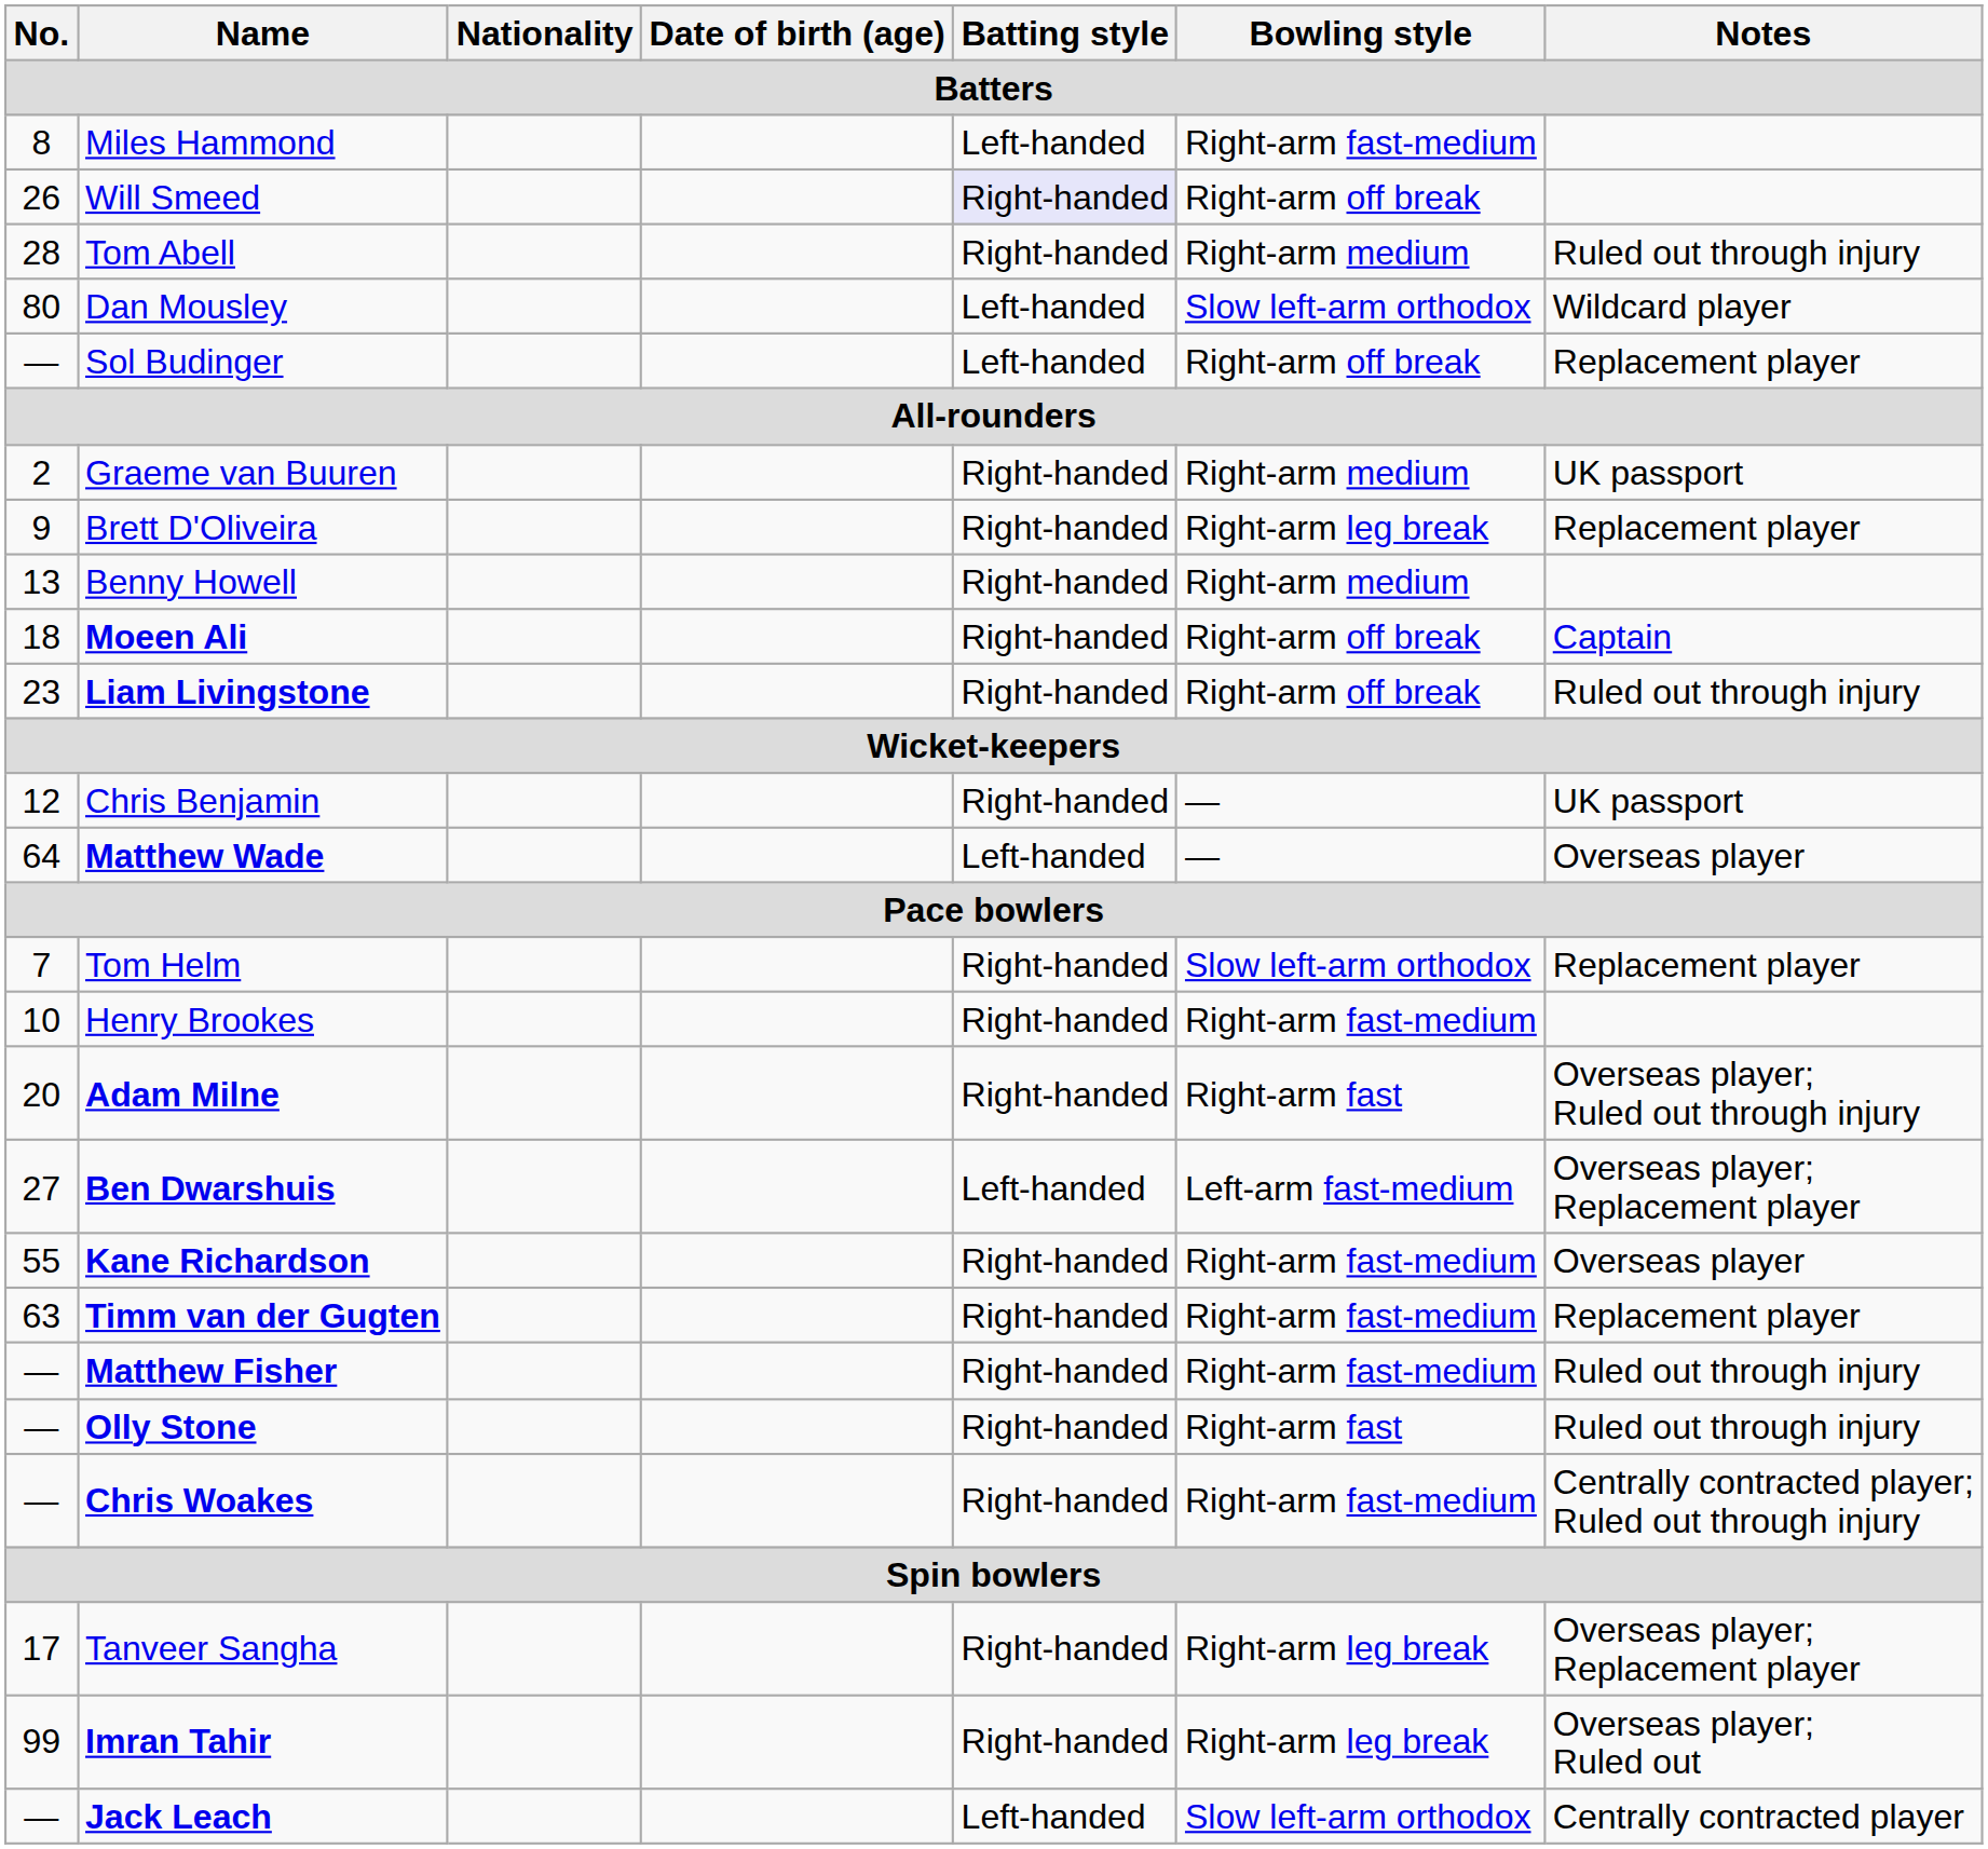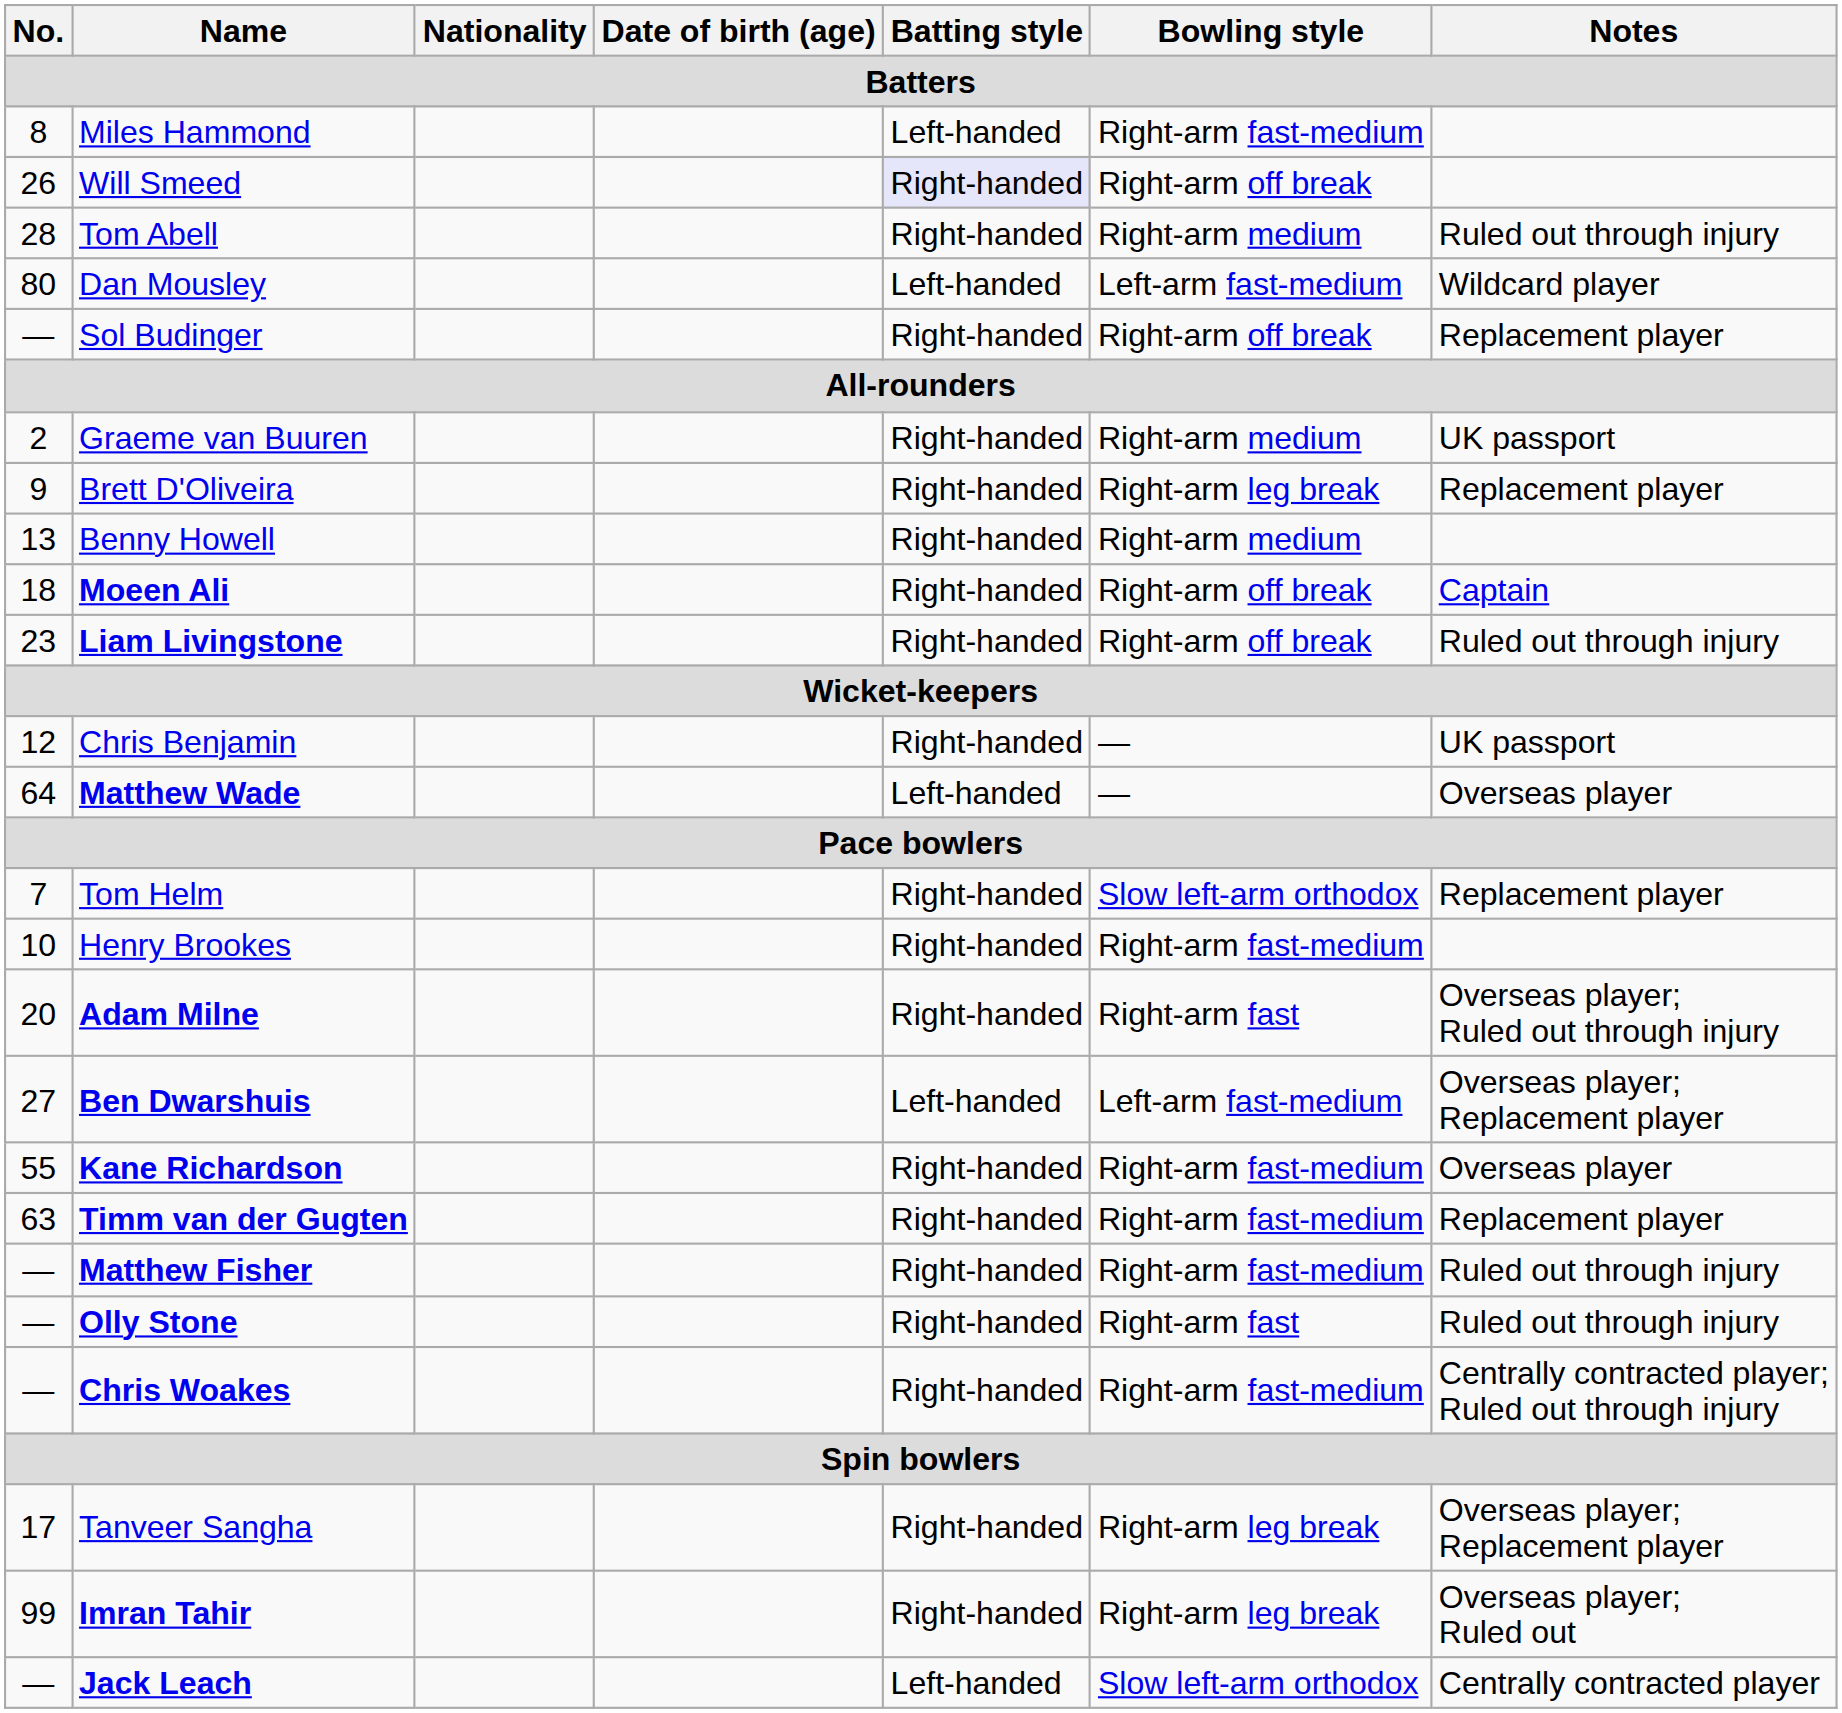 <table class="wikitable" style="font-size:95%;">
 <tr>
 <th>No.</th>
 <th>Name</th>
 <th>Nationality</th>
 <th>Date of birth (age)</th>
 <th>Batting style</th>
 <th>Bowling style</th>
 <th>Notes</th>
 </tr>
 <tr>
 <th colspan="7" style="background: #DCDCDC" align=right>Batters</th>
 </tr>
 <tr>
 <td style="text-align:center">8</td>
 <td><a href='#'>Miles Hammond</a></td>
 <td></td>
 <td></td>
 <td>Left-handed</td>
 <td>Right-arm <a href='#'>fast-medium</a></td>
 <td></td>
 </tr>
 <tr>
 <td style="text-align:center">26</td>
 <td><a href='#'>Will Smeed</a></td>
 <td></td>
 <td></td>
 <td style="background: lavender;">Right-handed</td>
 <td>Right-arm <a href='#'>off break</a></td>
 <td></td>
 </tr>
 <tr>
 <td style="text-align:center">28</td>
 <td><a href='#'>Tom Abell</a></td>
 <td></td>
 <td></td>
 <td>Right-handed</td>
 <td>Right-arm <a href='#'>medium</a></td>
 <td>Ruled out through injury</td>
 </tr>
 <tr>
 <td style="text-align:center">80</td>
 <td><a href='#'>Dan Mousley</a></td>
 <td></td>
 <td></td>
 <td>Left-handed</td>
-<td><a href='#'>Slow left-arm orthodox</a></td>
+<td>Left-arm <a href='#'>fast-medium</a></td>
 <td>Wildcard player</td>
 </tr>
 <tr>
 <td style="text-align:center">—</td>
 <td><a href='#'>Sol Budinger</a></td>
 <td></td>
 <td></td>
-<td>Left-handed</td>
+<td>Right-handed</td>
 <td>Right-arm <a href='#'>off break</a></td>
 <td>Replacement player</td>
 </tr>
 <tr>
 <th colspan="7" style="background: #DCDCDC" align=right>All-rounders</th>
 </tr>
 <tr>
 <td style="text-align:center">2</td>
 <td><a href='#'>Graeme van Buuren</a></td>
 <td></td>
 <td></td>
 <td>Right-handed</td>
 <td>Right-arm <a href='#'>medium</a></td>
 <td>UK passport</td>
 </tr>
 <tr>
 <td style="text-align:center">9</td>
 <td><a href='#'>Brett D'Oliveira</a></td>
 <td></td>
 <td></td>
 <td>Right-handed</td>
 <td>Right-arm <a href='#'>leg break</a></td>
 <td>Replacement player</td>
 </tr>
 <tr>
 <td style="text-align:center">13</td>
 <td><a href='#'>Benny Howell</a></td>
 <td></td>
 <td></td>
 <td>Right-handed</td>
 <td>Right-arm <a href='#'>medium</a></td>
 <td></td>
 </tr>
 <tr>
 <td style="text-align:center">18</td>
 <td><strong><a href='#'>Moeen Ali</a></strong></td>
 <td></td>
 <td></td>
 <td>Right-handed</td>
 <td>Right-arm <a href='#'>off break</a></td>
 <td><a href='#'>Captain</a></td>
 </tr>
 <tr>
 <td style="text-align:center">23</td>
 <td><strong><a href='#'>Liam Livingstone</a></strong></td>
 <td></td>
 <td></td>
 <td>Right-handed</td>
 <td>Right-arm <a href='#'>off break</a></td>
 <td>Ruled out through injury</td>
 </tr>
 <tr>
 <th colspan="7" style="background: #DCDCDC" align=right>Wicket-keepers</th>
 </tr>
 <tr>
 <td style="text-align:center">12</td>
 <td><a href='#'>Chris Benjamin</a></td>
 <td></td>
 <td></td>
 <td>Right-handed</td>
 <td>—</td>
 <td>UK passport</td>
 </tr>
 <tr>
 <td style="text-align:center">64</td>
 <td><strong><a href='#'>Matthew Wade</a></strong></td>
 <td></td>
 <td></td>
 <td>Left-handed</td>
 <td>—</td>
 <td>Overseas player</td>
 </tr>
 <tr>
 <th colspan="7" style="background: #DCDCDC" align=right>Pace bowlers</th>
 </tr>
 <tr>
 <td style="text-align:center">7</td>
 <td><a href='#'>Tom Helm</a></td>
 <td></td>
 <td></td>
 <td>Right-handed</td>
 <td><a href='#'>Slow left-arm orthodox</a></td>
 <td>Replacement player</td>
 </tr>
 <tr>
 <td style="text-align:center">10</td>
 <td><a href='#'>Henry Brookes</a></td>
 <td></td>
 <td></td>
 <td>Right-handed</td>
 <td>Right-arm <a href='#'>fast-medium</a></td>
 <td></td>
 </tr>
 <tr>
 <td style="text-align:center">20</td>
 <td><strong><a href='#'>Adam Milne</a></strong></td>
 <td></td>
 <td></td>
 <td>Right-handed</td>
 <td>Right-arm <a href='#'>fast</a></td>
 <td>Overseas player; <br> Ruled out through injury</td>
 </tr>
 <tr>
 <td style="text-align:center">27</td>
 <td><strong><a href='#'>Ben Dwarshuis</a></strong></td>
 <td></td>
 <td></td>
 <td>Left-handed</td>
 <td>Left-arm <a href='#'>fast-medium</a></td>
 <td>Overseas player; <br> Replacement player</td>
 </tr>
 <tr>
 <td style="text-align:center">55</td>
 <td><strong><a href='#'>Kane Richardson</a></strong></td>
 <td></td>
 <td></td>
 <td>Right-handed</td>
 <td>Right-arm <a href='#'>fast-medium</a></td>
 <td>Overseas player</td>
 </tr>
 <tr>
 <td style="text-align:center">63</td>
 <td><strong><a href='#'>Timm van der Gugten</a></strong></td>
 <td></td>
 <td></td>
 <td>Right-handed</td>
 <td>Right-arm <a href='#'>fast-medium</a></td>
 <td>Replacement player</td>
 </tr>
 <tr>
 <td style="text-align:center">—</td>
 <td><strong><a href='#'>Matthew Fisher</a></strong></td>
 <td></td>
 <td></td>
 <td>Right-handed</td>
 <td>Right-arm <a href='#'>fast-medium</a></td>
 <td>Ruled out through injury</td>
 </tr>
 <tr>
 <td style="text-align:center">—</td>
 <td><strong><a href='#'>Olly Stone</a></strong></td>
 <td></td>
 <td></td>
 <td>Right-handed</td>
 <td>Right-arm <a href='#'>fast</a></td>
 <td>Ruled out through injury</td>
 </tr>
 <tr>
 <td style="text-align:center">—</td>
 <td><strong><a href='#'>Chris Woakes</a></strong></td>
 <td></td>
 <td></td>
 <td>Right-handed</td>
 <td>Right-arm <a href='#'>fast-medium</a></td>
 <td>Centrally contracted player; <br> Ruled out through injury</td>
 </tr>
 <tr>
 <th colspan="7" style="background: #DCDCDC" align=right>Spin bowlers</th>
 </tr>
 <tr>
 <td style="text-align:center">17</td>
 <td><a href='#'>Tanveer Sangha</a></td>
 <td></td>
 <td></td>
 <td>Right-handed</td>
 <td>Right-arm <a href='#'>leg break</a></td>
 <td>Overseas player; <br> Replacement player</td>
 </tr>
 <tr>
 <td style="text-align:center">99</td>
 <td><strong><a href='#'>Imran Tahir</a></strong></td>
 <td></td>
 <td></td>
 <td>Right-handed</td>
 <td>Right-arm <a href='#'>leg break</a></td>
 <td>Overseas player; <br> Ruled out</td>
 </tr>
 <tr>
 <td style="text-align:center">—</td>
 <td><strong><a href='#'>Jack Leach</a></strong></td>
 <td></td>
 <td></td>
 <td>Left-handed</td>
 <td><a href='#'>Slow left-arm orthodox</a></td>
 <td>Centrally contracted player</td>
 </tr>
 </table>
